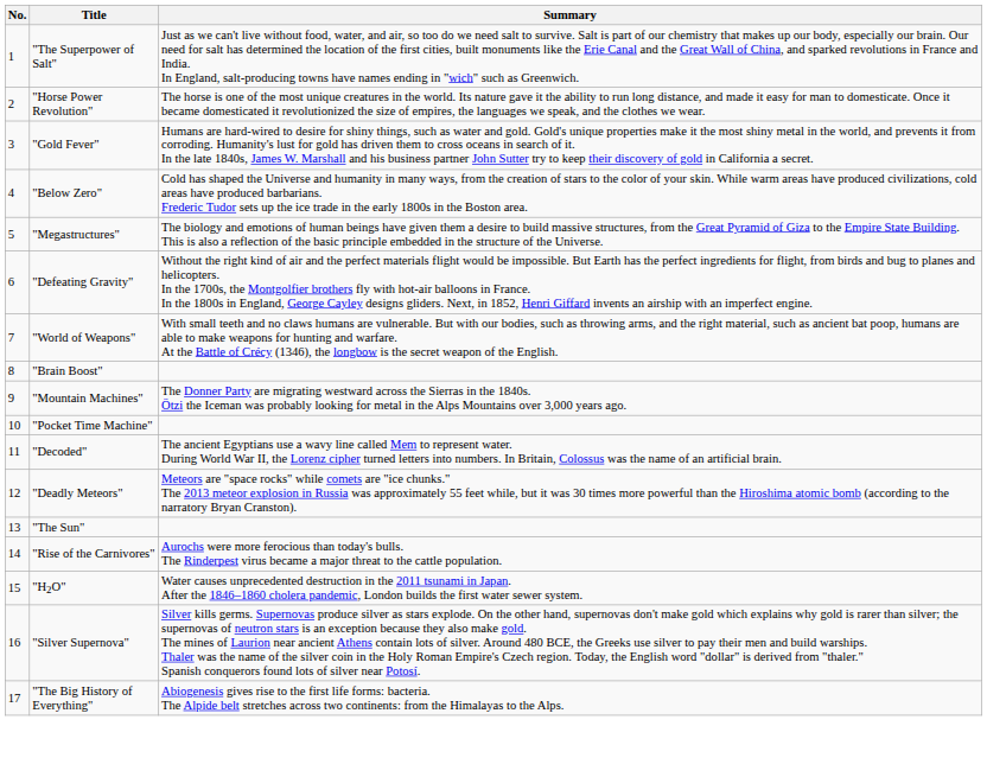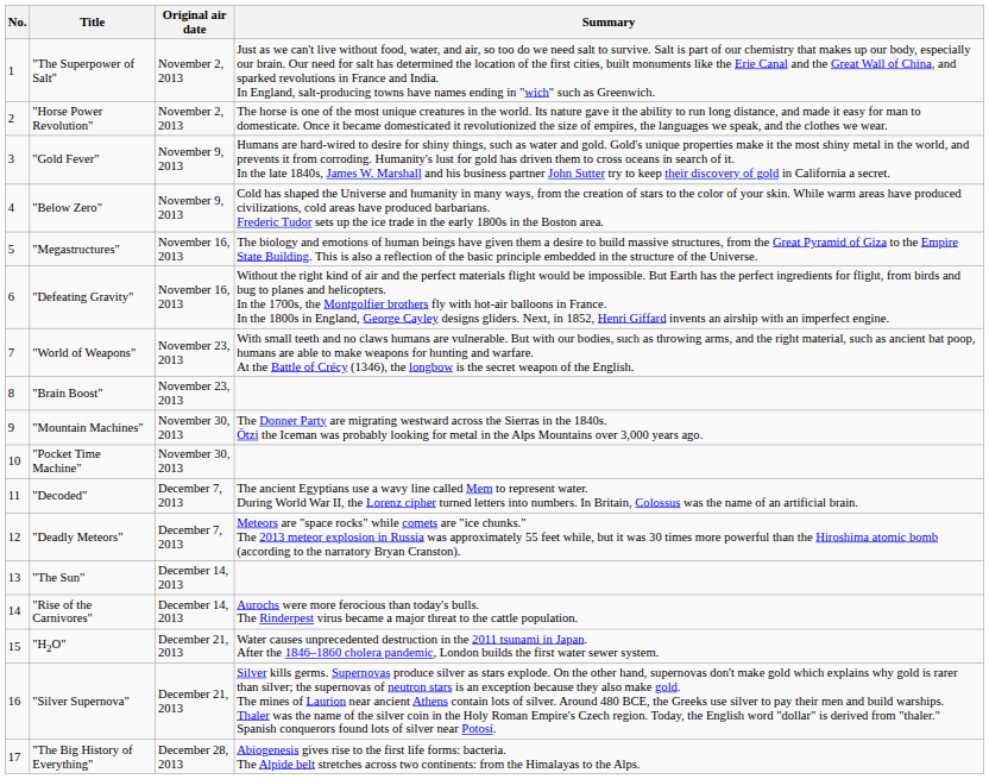 <table class="wikitable">
 <tr>
 <th>No.</th>
 <th>Title</th>
+<th>Original air date</th>
 <th>Summary</th>
 </tr>
 <tr>
 <td>1</td>
 <td>"The Superpower of Salt"</td>
+<td>November 2, 2013</td>
 <td>Just as we can't live without food, water, and air, so too do we need salt to survive.  Salt is part of our chemistry that makes up our body, especially our brain.  Our need for salt has determined the location of the first cities, built monuments like the <a href='#'>Erie Canal</a> and the <a href='#'>Great Wall of China</a>, and sparked revolutions in France and India.<br>In England, salt-producing towns have names ending in "<a href='#'>wich</a>" such as Greenwich.</td>
 </tr>
 <tr>
 <td>2</td>
 <td>"Horse Power Revolution"</td>
+<td>November 2, 2013</td>
 <td>The horse is one of the most unique creatures in the world.  Its nature gave it the ability to run long distance, and made it easy for man to domesticate.  Once it became domesticated it revolutionized the size of empires, the languages we speak, and the clothes we wear.</td>
 </tr>
 <tr>
 <td>3</td>
 <td>"Gold Fever"</td>
+<td>November 9, 2013</td>
 <td>Humans are hard-wired to desire for shiny things, such as water and gold.  Gold's unique properties make it the most shiny metal in the world, and prevents it from corroding.  Humanity's lust for gold has driven them to cross oceans in search of it.<br>In the late 1840s, <a href='#'>James W. Marshall</a> and his business partner <a href='#'>John Sutter</a> try to keep <a href='#'>their discovery of gold</a> in California a secret.</td>
 </tr>
 <tr>
 <td>4</td>
 <td>"Below Zero"</td>
+<td>November 9, 2013</td>
 <td>Cold has shaped the Universe and humanity in many ways, from the creation of stars to the color of your skin.  While warm areas have produced civilizations, cold areas have produced barbarians.<br><a href='#'>Frederic Tudor</a> sets up the ice trade in the early 1800s in the Boston area.</td>
 </tr>
 <tr>
 <td>5</td>
 <td>"Megastructures"</td>
+<td>November 16, 2013</td>
 <td>The biology and emotions of human beings have given them a desire to build massive structures, from the <a href='#'>Great Pyramid of Giza</a> to the <a href='#'>Empire State Building</a>. This is also a reflection of the basic principle embedded in the structure of the Universe.</td>
 </tr>
 <tr>
 <td>6</td>
 <td>"Defeating Gravity"</td>
+<td>November 16, 2013</td>
 <td>Without the right kind of air and the perfect materials flight would be impossible.  But Earth has the perfect ingredients for flight, from birds and bug to planes and helicopters.<br>In the 1700s, the <a href='#'>Montgolfier brothers</a> fly with hot-air balloons in France.<br>In the 1800s in England, <a href='#'>George Cayley</a> designs gliders. Next, in 1852, <a href='#'>Henri Giffard</a> invents an airship with an imperfect engine.</td>
 </tr>
 <tr>
 <td>7</td>
 <td>"World of Weapons"</td>
+<td>November 23, 2013</td>
 <td>With small teeth and no claws humans are vulnerable. But with our bodies, such as throwing arms, and the right material, such as ancient bat poop, humans are able to make weapons for hunting and warfare.<br>At the <a href='#'>Battle of Crécy</a> (1346), the <a href='#'>longbow</a> is the secret weapon of the English.</td>
 </tr>
 <tr>
 <td>8</td>
 <td>"Brain Boost"</td>
+<td>November 23, 2013</td>
 <td></td>
 </tr>
 <tr>
 <td>9</td>
 <td>"Mountain Machines"</td>
+<td>November 30, 2013</td>
 <td>The <a href='#'>Donner Party</a> are migrating westward across the Sierras in the 1840s.<br><a href='#'>Ötzi</a> the Iceman was probably looking for metal in the Alps Mountains over 3,000 years ago.</td>
 </tr>
 <tr>
 <td>10</td>
 <td>"Pocket Time Machine"</td>
+<td>November 30, 2013</td>
 <td></td>
 </tr>
 <tr>
 <td>11</td>
 <td>"Decoded"</td>
+<td>December 7, 2013</td>
 <td>The ancient Egyptians use a wavy line called <a href='#'>Mem</a> to represent water.<br>During World War II, the <a href='#'>Lorenz cipher</a> turned letters into numbers. In Britain, <a href='#'>Colossus</a> was the name of an artificial brain.</td>
 </tr>
 <tr>
 <td>12</td>
 <td>"Deadly Meteors"</td>
+<td>December 7, 2013</td>
 <td><a href='#'>Meteors</a> are "space rocks" while <a href='#'>comets</a> are "ice chunks."<br>The <a href='#'>2013 meteor explosion in Russia</a> was approximately 55 feet while, but it was 30 times more powerful than the <a href='#'>Hiroshima atomic bomb</a> (according to the narratory Bryan Cranston).</td>
 </tr>
 <tr>
 <td>13</td>
 <td>"The Sun"</td>
+<td>December 14, 2013</td>
 <td></td>
 </tr>
 <tr>
 <td>14</td>
 <td>"Rise of the Carnivores"</td>
+<td>December 14, 2013</td>
 <td><a href='#'>Aurochs</a> were more ferocious than today's bulls.<br>The <a href='#'>Rinderpest</a> virus became a major threat to the cattle population.</td>
 </tr>
 <tr>
 <td>15</td>
 <td>"H<sub>2</sub>O"</td>
+<td>December 21, 2013</td>
 <td>Water causes unprecedented destruction in the <a href='#'>2011 tsunami in Japan</a>.<br>After the <a href='#'>1846–1860 cholera pandemic</a>, London builds the first water sewer system.</td>
 </tr>
 <tr>
 <td>16</td>
 <td>"Silver Supernova"</td>
+<td>December 21, 2013</td>
 <td><a href='#'>Silver</a> kills germs. <a href='#'>Supernovas</a> produce silver as stars explode. On the other hand, supernovas don't make gold which explains why gold is rarer than silver; the supernovas of <a href='#'>neutron stars</a> is an exception because they also make <a href='#'>gold</a>.<br>The mines of <a href='#'>Laurion</a> near ancient <a href='#'>Athens</a> contain lots of silver. Around 480 BCE, the Greeks use silver to pay their men and build warships.<br><a href='#'>Thaler</a> was the name of the silver coin in the Holy Roman Empire's Czech region. Today, the English word "dollar" is derived from "thaler."<br>Spanish conquerors found lots of silver near <a href='#'>Potosí</a>.</td>
 </tr>
 <tr>
 <td>17</td>
 <td>"The Big History of Everything"</td>
+<td>December 28, 2013</td>
 <td><a href='#'>Abiogenesis</a> gives rise to the first life forms: bacteria.<br>The <a href='#'>Alpide belt</a> stretches across two continents: from the Himalayas to the Alps.</td>
 </tr>
 </table>
